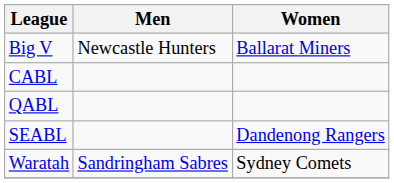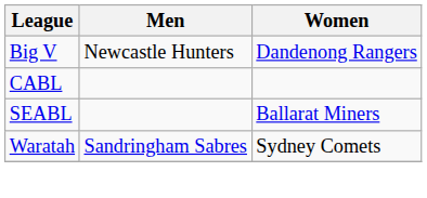 <table class="wikitable">
 <tr>
 <th>League</th>
 <th>Men</th>
 <th>Women</th>
 </tr>
 <tr>
 <td><a href='#'>Big V</a></td>
 <td>Newcastle Hunters</td>
-<td><a href='#'>Ballarat Miners</a></td>
+<td><a href='#'>Dandenong Rangers</a></td>
 </tr>
 <tr>
 <td><a href='#'>CABL</a></td>
 <td></td>
 <td></td>
 </tr>
 <tr>
-<td><a href='#'>QABL</a></td>
-<td></td>
-<td></td>
-</tr>
-<tr>
 <td><a href='#'>SEABL</a></td>
 <td></td>
-<td><a href='#'>Dandenong Rangers</a></td>
+<td><a href='#'>Ballarat Miners</a></td>
 </tr>
 <tr>
 <td><a href='#'>Waratah</a></td>
 <td><a href='#'>Sandringham Sabres</a></td>
 <td>Sydney Comets</td>
 </tr>
 <tr>
 </tr>
 </table>
